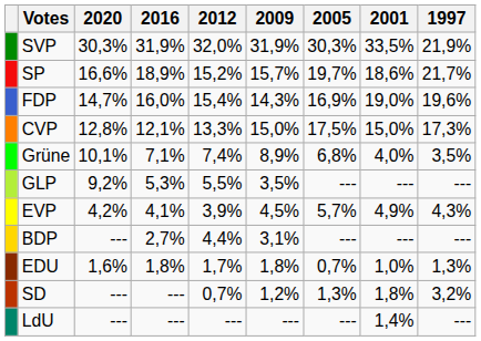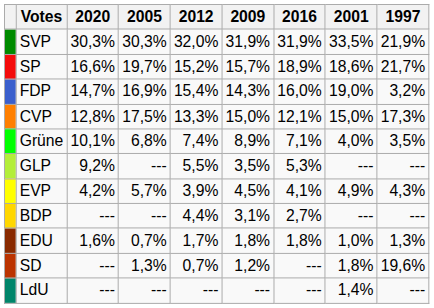 <table class="wikitable">
 <tr>
 <th> </th>
 <th>Votes</th>
 <th>2020</th>
-<th>2016</th>
+<th>2005</th>
 <th>2012</th>
 <th>2009</th>
-<th>2005</th>
+<th>2016</th>
 <th>2001</th>
 <th>1997</th>
 </tr>
 <tr>
 <td style="background-color: #008B00;"> </td>
 <td>SVP</td>
 <td style="text-align: right;">30,3%</td>
-<td style="text-align: right;">31,9%</td>
+<td style="text-align: right;">30,3%</td>
 <td style="text-align: right;">32,0%</td>
 <td style="text-align: right;">31,9%</td>
-<td style="text-align: right;">30,3%</td>
+<td style="text-align: right;">31,9%</td>
 <td style="text-align: right;">33,5%</td>
 <td style="text-align: right;">21,9%</td>
 </tr>
 <tr>
 <td style="background-color: #f40b0b;"> </td>
 <td>SP</td>
 <td style="text-align: right;">16,6%</td>
-<td style="text-align: right;">18,9%</td>
+<td style="text-align: right;">19,7%</td>
 <td style="text-align: right;">15,2%</td>
 <td style="text-align: right;">15,7%</td>
-<td style="text-align: right;">19,7%</td>
+<td style="text-align: right;">18,9%</td>
 <td style="text-align: right;">18,6%</td>
 <td style="text-align: right;">21,7%</td>
 </tr>
 <tr>
 <td style="background-color: #3A5FCD;"> </td>
 <td>FDP</td>
 <td style="text-align: right;">14,7%</td>
-<td style="text-align: right;">16,0%</td>
+<td style="text-align: right;">16,9%</td>
 <td style="text-align: right;">15,4%</td>
 <td style="text-align: right;">14,3%</td>
-<td style="text-align: right;">16,9%</td>
+<td style="text-align: right;">16,0%</td>
 <td style="text-align: right;">19,0%</td>
-<td style="text-align: right;">19,6%</td>
+<td style="text-align: right;">3,2%</td>
 </tr>
 <tr>
 <td style="background-color: #FF7F00;"> </td>
 <td>CVP</td>
 <td style="text-align: right;">12,8%</td>
-<td style="text-align: right;">12,1%</td>
+<td style="text-align: right;">17,5%</td>
 <td style="text-align: right;">13,3%</td>
 <td style="text-align: right;">15,0%</td>
-<td style="text-align: right;">17,5%</td>
+<td style="text-align: right;">12,1%</td>
 <td style="text-align: right;">15,0%</td>
 <td style="text-align: right;">17,3%</td>
 </tr>
 <tr>
 <td style="background-color: #0f0;"> </td>
 <td>Grüne</td>
 <td style="text-align: right;">10,1%</td>
-<td style="text-align: right;">7,1%</td>
+<td style="text-align: right;">6,8%</td>
 <td style="text-align: right;">7,4%</td>
 <td style="text-align: right;">8,9%</td>
-<td style="text-align: right;">6,8%</td>
+<td style="text-align: right;">7,1%</td>
 <td style="text-align: right;">4,0%</td>
 <td style="text-align: right;">3,5%</td>
 </tr>
 <tr>
 <td style="background-color: #B3EE3A;"> </td>
 <td>GLP</td>
 <td style="text-align: right;">9,2%</td>
-<td style="text-align: right;">5,3%</td>
+<td style="text-align: right;">---</td>
 <td style="text-align: right;">5,5%</td>
 <td style="text-align: right;">3,5%</td>
-<td style="text-align: right;">---</td>
+<td style="text-align: right;">5,3%</td>
 <td style="text-align: right;">---</td>
 <td style="text-align: right;">---</td>
 </tr>
 <tr>
 <td style="background-color: #ffff00;"> </td>
 <td>EVP</td>
 <td style="text-align: right;">4,2%</td>
-<td style="text-align: right;">4,1%</td>
+<td style="text-align: right;">5,7%</td>
 <td style="text-align: right;">3,9%</td>
 <td style="text-align: right;">4,5%</td>
-<td style="text-align: right;">5,7%</td>
+<td style="text-align: right;">4,1%</td>
 <td style="text-align: right;">4,9%</td>
 <td style="text-align: right;">4,3%</td>
 </tr>
 <tr>
 <td style="background-color: #FFD700;"> </td>
 <td>BDP</td>
 <td style="text-align: right;">---</td>
-<td style="text-align: right;">2,7%</td>
+<td style="text-align: right;">---</td>
 <td style="text-align: right;">4,4%</td>
 <td style="text-align: right;">3,1%</td>
-<td style="text-align: right;">---</td>
+<td style="text-align: right;">2,7%</td>
 <td style="text-align: right;">---</td>
 <td style="text-align: right;">---</td>
 </tr>
 <tr>
 <td style="background-color: #892a00;"> </td>
 <td>EDU</td>
 <td style="text-align: right;">1,6%</td>
-<td style="text-align: right;">1,8%</td>
+<td style="text-align: right;">0,7%</td>
 <td style="text-align: right;">1,7%</td>
 <td style="text-align: right;">1,8%</td>
-<td style="text-align: right;">0,7%</td>
+<td style="text-align: right;">1,8%</td>
 <td style="text-align: right;">1,0%</td>
 <td style="text-align: right;">1,3%</td>
 </tr>
 <tr>
 <td style="background-color: #b30;"> </td>
 <td>SD</td>
 <td style="text-align: right;">---</td>
-<td style="text-align: right;">---</td>
+<td style="text-align: right;">1,3%</td>
 <td style="text-align: right;">0,7%</td>
 <td style="text-align: right;">1,2%</td>
-<td style="text-align: right;">1,3%</td>
+<td style="text-align: right;">---</td>
 <td style="text-align: right;">1,8%</td>
-<td style="text-align: right;">3,2%</td>
+<td style="text-align: right;">19,6%</td>
 </tr>
 <tr>
 <td style="background-color: #00856A;"> </td>
 <td>LdU</td>
 <td style="text-align: right;">---</td>
 <td style="text-align: right;">---</td>
 <td style="text-align: right;">---</td>
 <td style="text-align: right;">---</td>
 <td style="text-align: right;">---</td>
 <td style="text-align: right;">1,4%</td>
 <td style="text-align: right;">---</td>
 </tr>
 </table>
